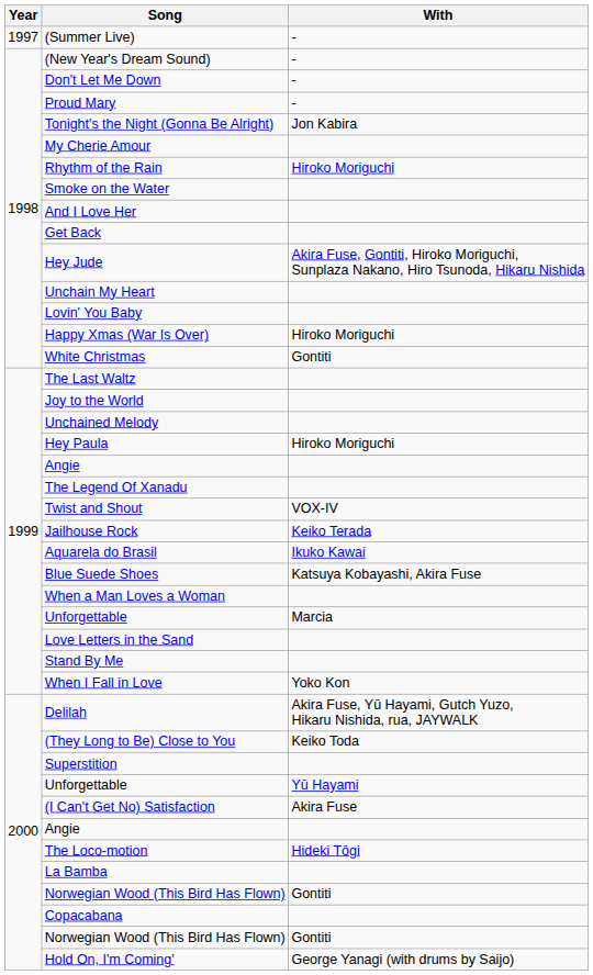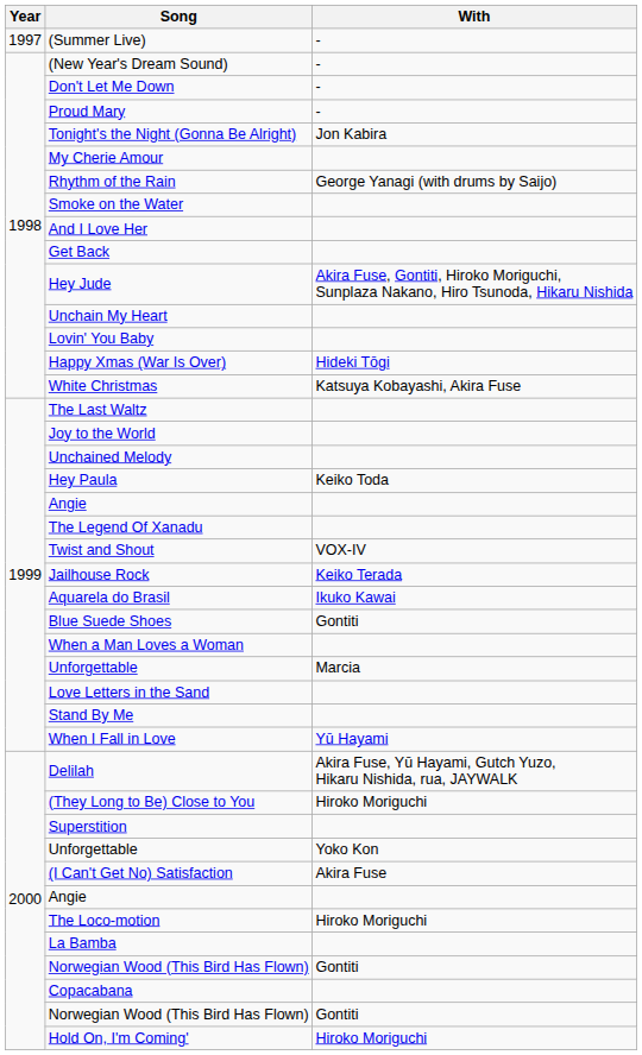 <table class="wikitable">
 <tr>
 <th>Year</th>
 <th>Song</th>
 <th>With</th>
 </tr>
 <tr>
 <td>1997</td>
 <td>(Summer Live)</td>
 <td>-</td>
 </tr>
 <tr>
 <td rowspan="14">1998</td>
 <td>(New Year's Dream Sound)</td>
 <td>-</td>
 </tr>
 <tr>
 <td><a href='#'>Don't Let Me Down</a></td>
 <td>-</td>
 </tr>
 <tr>
 <td><a href='#'>Proud Mary</a></td>
 <td>-</td>
 </tr>
 <tr>
 <td><a href='#'>Tonight's the Night (Gonna Be Alright)</a></td>
 <td>Jon Kabira</td>
 </tr>
 <tr>
 <td><a href='#'>My Cherie Amour</a></td>
 <td></td>
 </tr>
 <tr>
 <td><a href='#'>Rhythm of the Rain</a></td>
-<td><a href='#'>Hiroko Moriguchi</a></td>
+<td>George Yanagi (with drums by Saijo)</td>
 </tr>
 <tr>
 <td><a href='#'>Smoke on the Water</a></td>
 <td></td>
 </tr>
 <tr>
 <td><a href='#'>And I Love Her</a></td>
 <td></td>
 </tr>
 <tr>
 <td><a href='#'>Get Back</a></td>
 <td></td>
 </tr>
 <tr>
 <td><a href='#'>Hey Jude</a></td>
 <td><a href='#'>Akira Fuse</a>, <a href='#'>Gontiti</a>, Hiroko Moriguchi,<br>Sunplaza Nakano, Hiro Tsunoda, <a href='#'>Hikaru Nishida</a></td>
 </tr>
 <tr>
 <td><a href='#'>Unchain My Heart</a></td>
 <td></td>
 </tr>
 <tr>
 <td><a href='#'>Lovin' You Baby</a></td>
 <td></td>
 </tr>
 <tr>
 <td><a href='#'>Happy Xmas (War Is Over)</a></td>
-<td>Hiroko Moriguchi</td>
+<td><a href='#'>Hideki Tōgi</a></td>
 </tr>
 <tr>
 <td><a href='#'>White Christmas</a></td>
-<td>Gontiti</td>
+<td>Katsuya Kobayashi, Akira Fuse</td>
 </tr>
 <tr>
 <td rowspan="15">1999</td>
 <td><a href='#'>The Last Waltz</a></td>
 <td></td>
 </tr>
 <tr>
 <td><a href='#'>Joy to the World</a></td>
 <td></td>
 </tr>
 <tr>
 <td><a href='#'>Unchained Melody</a></td>
 <td></td>
 </tr>
 <tr>
 <td><a href='#'>Hey Paula</a></td>
-<td>Hiroko Moriguchi</td>
+<td>Keiko Toda</td>
 </tr>
 <tr>
 <td><a href='#'>Angie</a></td>
 <td></td>
 </tr>
 <tr>
 <td><a href='#'>The Legend Of Xanadu</a></td>
 <td></td>
 </tr>
 <tr>
 <td><a href='#'>Twist and Shout</a></td>
 <td>VOX-IV</td>
 </tr>
 <tr>
 <td><a href='#'>Jailhouse Rock</a></td>
 <td><a href='#'>Keiko Terada</a></td>
 </tr>
 <tr>
 <td><a href='#'>Aquarela do Brasil</a></td>
 <td><a href='#'>Ikuko Kawai</a></td>
 </tr>
 <tr>
 <td><a href='#'>Blue Suede Shoes</a></td>
-<td>Katsuya Kobayashi, Akira Fuse</td>
+<td>Gontiti</td>
 </tr>
 <tr>
 <td><a href='#'>When a Man Loves a Woman</a></td>
 <td></td>
 </tr>
 <tr>
 <td><a href='#'>Unforgettable</a></td>
 <td>Marcia</td>
 </tr>
 <tr>
 <td><a href='#'>Love Letters in the Sand</a></td>
 <td></td>
 </tr>
 <tr>
 <td><a href='#'>Stand By Me</a></td>
 <td></td>
 </tr>
 <tr>
 <td><a href='#'>When I Fall in Love</a></td>
-<td>Yoko Kon</td>
+<td><a href='#'>Yū Hayami</a></td>
 </tr>
 <tr>
 <td rowspan="12">2000</td>
 <td><a href='#'>Delilah</a></td>
 <td>Akira Fuse, Yū Hayami, Gutch Yuzo,<br>Hikaru Nishida, rua, JAYWALK</td>
 </tr>
 <tr>
 <td><a href='#'>(They Long to Be) Close to You</a></td>
-<td>Keiko Toda</td>
+<td>Hiroko Moriguchi</td>
 </tr>
 <tr>
 <td><a href='#'>Superstition</a></td>
 <td></td>
 </tr>
 <tr>
 <td>Unforgettable</td>
-<td><a href='#'>Yū Hayami</a></td>
+<td>Yoko Kon</td>
 </tr>
 <tr>
 <td><a href='#'>(I Can't Get No) Satisfaction</a></td>
 <td>Akira Fuse</td>
 </tr>
 <tr>
 <td>Angie</td>
 <td></td>
 </tr>
 <tr>
 <td><a href='#'>The Loco-motion</a></td>
-<td><a href='#'>Hideki Tōgi</a></td>
+<td>Hiroko Moriguchi</td>
 </tr>
 <tr>
 <td><a href='#'>La Bamba</a></td>
 <td></td>
 </tr>
 <tr>
 <td><a href='#'>Norwegian Wood (This Bird Has Flown)</a></td>
 <td>Gontiti</td>
 </tr>
 <tr>
 <td><a href='#'>Copacabana</a></td>
 <td></td>
 </tr>
 <tr>
 <td>Norwegian Wood (This Bird Has Flown)</td>
 <td>Gontiti</td>
 </tr>
 <tr>
 <td><a href='#'>Hold On, I'm Coming'</a></td>
-<td>George Yanagi (with drums by Saijo)</td>
+<td><a href='#'>Hiroko Moriguchi</a></td>
 </tr>
 </table>
